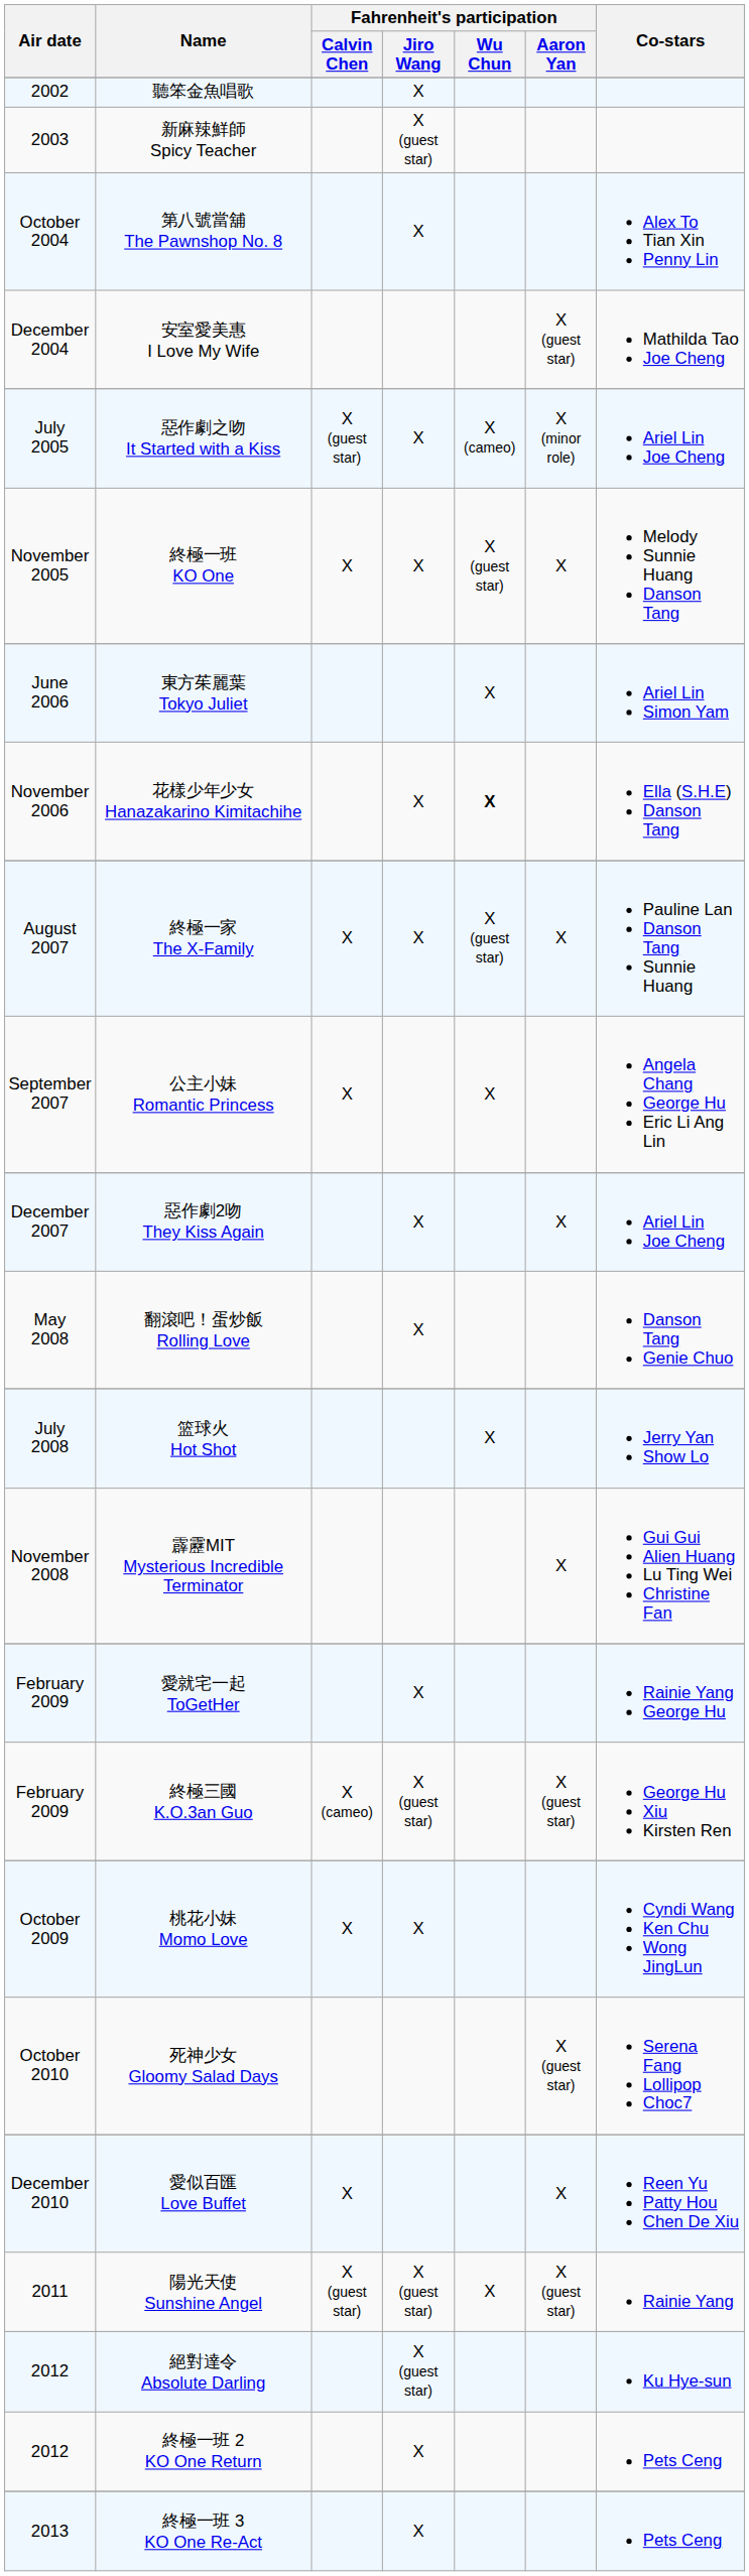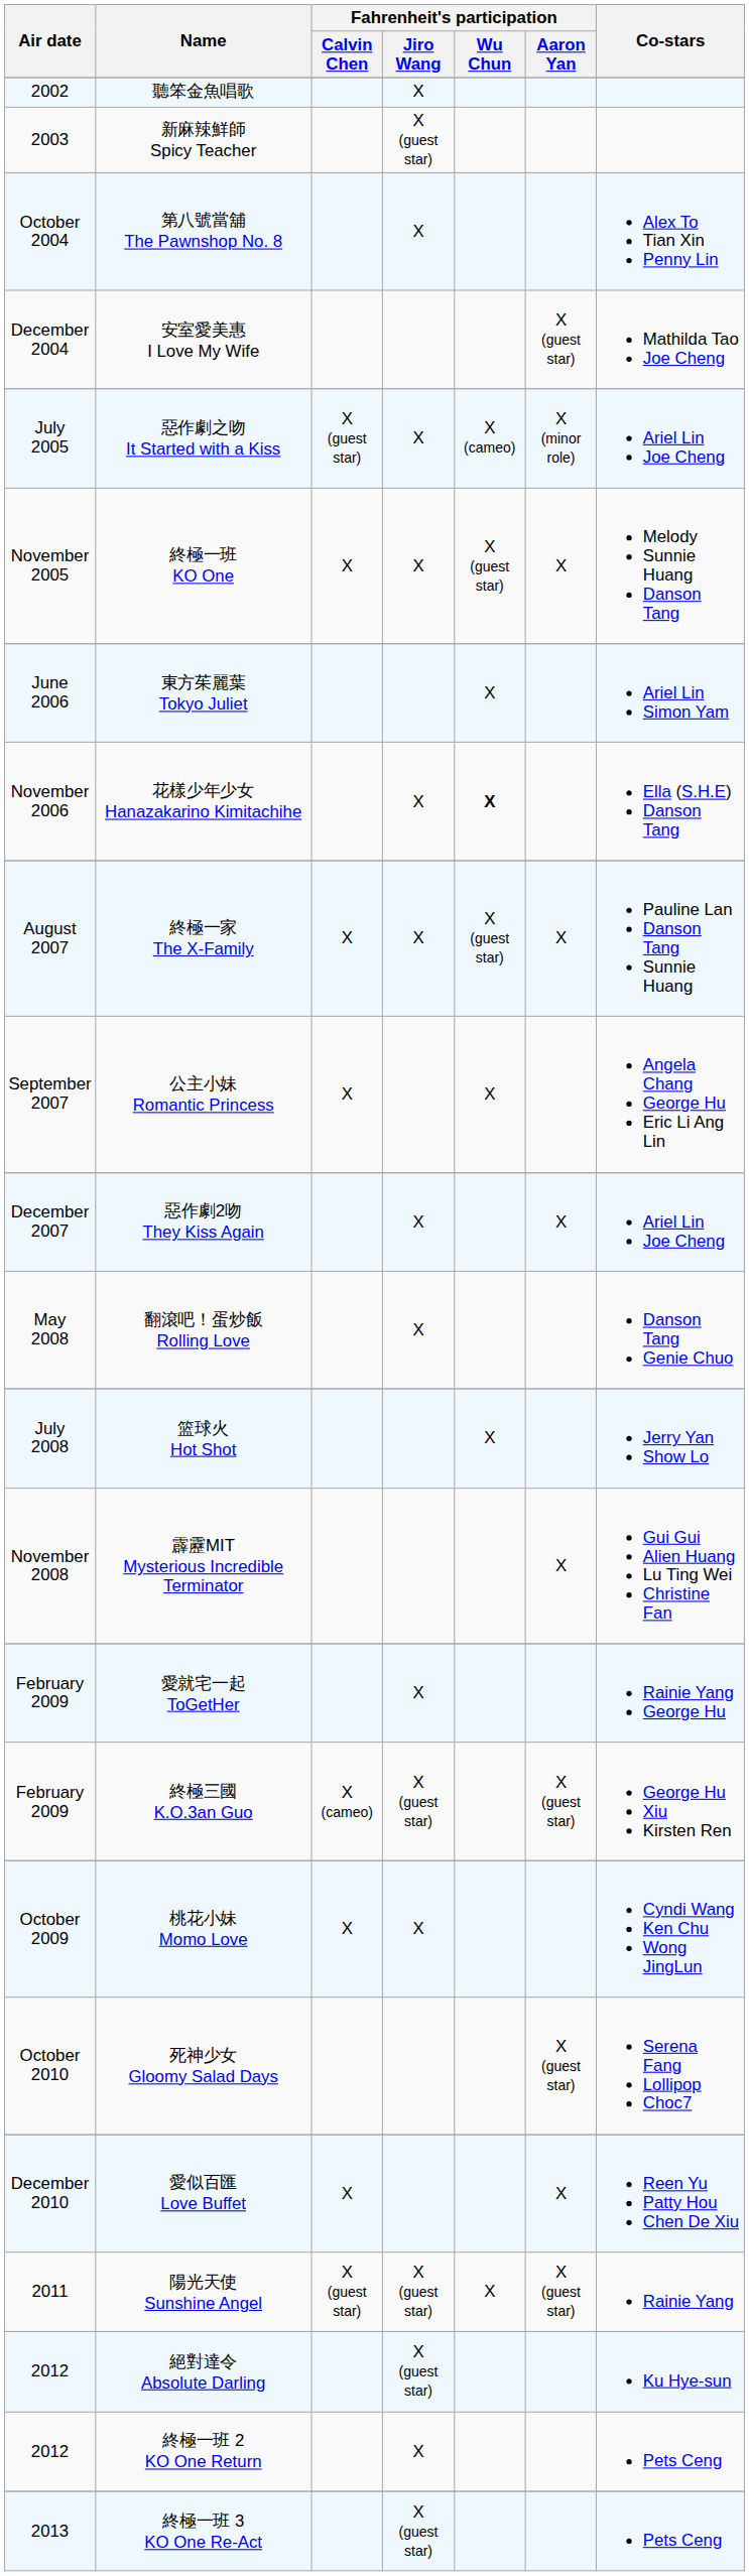 <table class="wikitable" width="700px">
 <tr>
 <th align="center" rowspan="2">Air date</th>
 <th align="center" rowspan="2">Name</th>
 <th align="center" colspan="4">Fahrenheit's participation</th>
 <th align="center" rowspan="2">Co-stars</th>
 </tr>
 <tr>
 <th align="center" width="60"><a href='#'>Calvin Chen</a></th>
 <th align="center" width="60"><a href='#'>Jiro Wang</a></th>
 <th align="center" width="60"><a href='#'>Wu Chun</a></th>
 <th align="center" width="60"><a href='#'>Aaron Yan</a></th>
 </tr>
 <tr>
 </tr>
 <tr bgcolor="#F0F8FF">
 <td align="center">2002</td>
 <td align="center">聽笨金魚唱歌</td>
 <td align="center"></td>
 <td align="center">X</td>
 <td align="center"></td>
 <td align="center"></td>
 <td align="left"></td>
 </tr>
 <tr>
 <td align="center">2003</td>
 <td align="center">新麻辣鮮師<br>Spicy Teacher</td>
 <td align="center"></td>
 <td align="center">X <br><small>(guest star)</small></td>
 <td align="center"></td>
 <td align="center"></td>
 <td align="left"></td>
 </tr>
 <tr>
 </tr>
 <tr bgcolor="#F0F8FF">
 <td align="center">October<br>2004</td>
 <td align="center">第八號當舖<br><a href='#'>The Pawnshop No. 8</a></td>
 <td align="center"></td>
 <td align="center">X</td>
 <td align="center"></td>
 <td align="center"></td>
 <td align="left"><br><ul><li><a href='#'>Alex To</a></li><li>Tian Xin</li><li><a href='#'>Penny Lin</a></li></ul></td>
 </tr>
 <tr>
 <td align="center">December<br>2004</td>
 <td align="center">安室愛美惠<br>I Love My Wife</td>
 <td align="center"></td>
 <td align="center"></td>
 <td align="center"></td>
 <td align="center">X <br><small>(guest star)</small></td>
 <td align="left"><br><ul><li>Mathilda Tao</li><li><a href='#'>Joe Cheng</a></li></ul></td>
 </tr>
 <tr>
 </tr>
 <tr bgcolor="#F0F8FF">
 <td align="center">July<br>2005</td>
 <td align="center">惡作劇之吻<br><a href='#'>It Started with a Kiss</a></td>
 <td align="center">X <br><small>(guest star)</small></td>
 <td align="center">X</td>
 <td align="center">X <br><small>(cameo)</small></td>
 <td align="center">X <br><small>(minor role)</small></td>
 <td align="left"><br><ul><li><a href='#'>Ariel Lin</a></li><li><a href='#'>Joe Cheng</a></li></ul></td>
 </tr>
 <tr>
 <td align="center">November<br>2005</td>
 <td align="center">終極一班<br><a href='#'>KO One</a></td>
 <td align="center">X</td>
 <td align="center">X</td>
 <td align="center">X <br><small>(guest star)</small></td>
 <td align="center">X</td>
 <td align="left"><br><ul><li>Melody</li><li>Sunnie Huang</li><li><a href='#'>Danson Tang</a></li></ul></td>
 </tr>
 <tr>
 </tr>
 <tr bgcolor="#F0F8FF">
 <td align="center">June<br>2006</td>
 <td align="center">東方茱麗葉<br><a href='#'>Tokyo Juliet</a></td>
 <td align="center"></td>
 <td align="center"></td>
 <td align="center">X</td>
 <td align="center"></td>
 <td align="left"><br><ul><li><a href='#'>Ariel Lin</a></li><li><a href='#'>Simon Yam</a></li></ul></td>
 </tr>
 <tr>
 <td align="center">November<br>2006</td>
 <td align="center">花樣少年少女<br><a href='#'>Hanazakarino Kimitachihe</a></td>
 <td align="center"></td>
 <td align="center">X</td>
 <td align="center"><strong>X</strong></td>
 <td align="center"></td>
 <td align="left"><br><ul><li><a href='#'>Ella</a> (<a href='#'>S.H.E</a>)</li><li><a href='#'>Danson Tang</a></li></ul></td>
 </tr>
 <tr>
 </tr>
 <tr bgcolor="#F0F8FF">
 <td align="center">August<br>2007</td>
 <td align="center">終極一家<br><a href='#'>The X-Family</a></td>
 <td align="center">X</td>
 <td align="center">X</td>
 <td align="center">X <br><small>(guest star)</small></td>
 <td align="center">X</td>
 <td align="left"><br><ul><li>Pauline Lan</li><li><a href='#'>Danson Tang</a></li><li>Sunnie Huang</li></ul></td>
 </tr>
 <tr>
 <td align="center">September<br>2007</td>
 <td align="center">公主小妹<br><a href='#'>Romantic Princess</a></td>
 <td align="center">X</td>
 <td align="center"></td>
 <td align="center">X</td>
 <td align="center"></td>
 <td align="left"><br><ul><li><a href='#'>Angela Chang</a></li><li><a href='#'>George Hu</a></li><li>Eric Li Ang Lin</li></ul></td>
 </tr>
 <tr>
 </tr>
 <tr bgcolor="#F0F8FF">
 <td align="center">December<br>2007</td>
 <td align="center">惡作劇2吻<br><a href='#'>They Kiss Again</a></td>
 <td align="center"></td>
 <td align="center">X</td>
 <td align="center"></td>
 <td align="center">X</td>
 <td align="left"><br><ul><li><a href='#'>Ariel Lin</a></li><li><a href='#'>Joe Cheng</a></li></ul></td>
 </tr>
 <tr>
 <td align="center">May<br>2008</td>
 <td align="center">翻滾吧！蛋炒飯<br><a href='#'>Rolling Love</a></td>
 <td align="center"></td>
 <td align="center">X</td>
 <td align="center"></td>
 <td align="center"></td>
 <td align="left"><br><ul><li><a href='#'>Danson Tang</a></li><li><a href='#'>Genie Chuo</a></li></ul></td>
 </tr>
 <tr>
 </tr>
 <tr bgcolor="#F0F8FF">
 <td align="center">July<br>2008</td>
 <td align="center">篮球火<br><a href='#'>Hot Shot</a></td>
 <td align="center"></td>
 <td align="center"></td>
 <td align="center">X</td>
 <td align="center"></td>
 <td align="left"><br><ul><li><a href='#'>Jerry Yan</a></li><li><a href='#'>Show Lo</a></li></ul></td>
 </tr>
 <tr>
 <td align="center">November<br>2008</td>
 <td align="center">霹靂MIT<br><a href='#'>Mysterious Incredible Terminator</a></td>
 <td align="center"></td>
 <td align="center"></td>
 <td align="center"></td>
 <td align="center">X</td>
 <td align="left"><br><ul><li><a href='#'>Gui Gui</a></li><li><a href='#'>Alien Huang</a></li><li>Lu Ting Wei</li><li><a href='#'>Christine Fan</a></li></ul></td>
 </tr>
 <tr>
 </tr>
 <tr bgcolor="#F0F8FF">
 <td align="center">February<br>2009</td>
 <td align="center">愛就宅一起<br><a href='#'>ToGetHer</a></td>
 <td align="center"></td>
 <td align="center">X</td>
 <td align="center"></td>
 <td align="center"></td>
 <td align="left"><br><ul><li><a href='#'>Rainie Yang</a></li><li><a href='#'>George Hu</a></li></ul></td>
 </tr>
 <tr>
 <td align="center">February<br>2009</td>
 <td align="center">終極三國<br><a href='#'>K.O.3an Guo</a></td>
 <td align="center">X <br><small>(cameo)</small></td>
 <td align="center">X <br><small>(guest star)</small></td>
 <td align="center"></td>
 <td align="center">X <br><small>(guest star)</small></td>
 <td align="left"><br><ul><li><a href='#'>George Hu</a></li><li><a href='#'>Xiu</a></li><li>Kirsten Ren</li></ul></td>
 </tr>
 <tr>
 </tr>
 <tr bgcolor="#F0F8FF">
 <td align="center">October<br>2009</td>
 <td align="center">桃花小妹<br><a href='#'>Momo Love</a></td>
 <td align="center">X</td>
 <td align="center">X</td>
 <td align="center"></td>
 <td align="center"></td>
 <td align="left"><br><ul><li><a href='#'>Cyndi Wang</a></li><li><a href='#'>Ken Chu</a></li><li><a href='#'>Wong JingLun</a></li></ul></td>
 </tr>
 <tr>
 <td align="center">October<br>2010</td>
 <td align="center">死神少女<br><a href='#'>Gloomy Salad Days</a></td>
 <td align="center"></td>
 <td align="center"></td>
 <td align="center"></td>
 <td align="center">X<br><small>(guest star)</small></td>
 <td align="left"><br><ul><li><a href='#'>Serena Fang</a></li><li><a href='#'>Lollipop</a></li><li><a href='#'>Choc7</a></li></ul></td>
 </tr>
 <tr>
 </tr>
 <tr bgcolor="#F0F8FF">
 <td align="center">December<br>2010</td>
 <td align="center">愛似百匯<br><a href='#'>Love Buffet</a></td>
 <td align="center">X</td>
 <td align="center"></td>
 <td align="center"></td>
 <td align="center">X</td>
 <td align="left"><br><ul><li><a href='#'>Reen Yu</a></li><li><a href='#'>Patty Hou</a></li><li><a href='#'>Chen De Xiu</a></li></ul></td>
 </tr>
 <tr>
 <td align="center">2011</td>
 <td align="center">陽光天使<br><a href='#'>Sunshine Angel</a></td>
 <td align="center">X<br><small>(guest star)</small></td>
 <td align="center">X<br><small>(guest star)</small></td>
 <td align="center">X</td>
 <td align="center">X<br><small>(guest star)</small></td>
 <td align="left"><br><ul><li><a href='#'>Rainie Yang</a></li></ul></td>
 </tr>
 <tr>
 </tr>
 <tr bgcolor="#F0F8FF">
 <td align="center">2012</td>
 <td align="center">絕對達令<br><a href='#'>Absolute Darling</a></td>
 <td align="center"></td>
 <td align="center">X <br><small>(guest star)</small></td>
 <td align="center"></td>
 <td align="center"></td>
 <td align="left"><br><ul><li><a href='#'>Ku Hye-sun</a></li></ul></td>
 </tr>
 <tr>
 <td align="center">2012</td>
 <td align="center">終極一班 2<br><a href='#'>KO One Return</a></td>
 <td align="center"></td>
 <td align="center">X</td>
 <td align="center"></td>
 <td align="center"></td>
 <td align="left"><br><ul><li><a href='#'>Pets Ceng</a></li></ul></td>
 </tr>
 <tr>
 </tr>
 <tr bgcolor="#F0F8FF">
 <td align="center">2013</td>
 <td align="center">終極一班 3<br><a href='#'>KO One Re-Act</a></td>
 <td align="center"></td>
-<td align="center">X</td>
+<td align="center">X<br><small>(guest star)</small></td>
 <td align="center"></td>
 <td align="center"></td>
 <td align="left"><br><ul><li><a href='#'>Pets Ceng</a></li></ul></td>
 </tr>
 </table>
